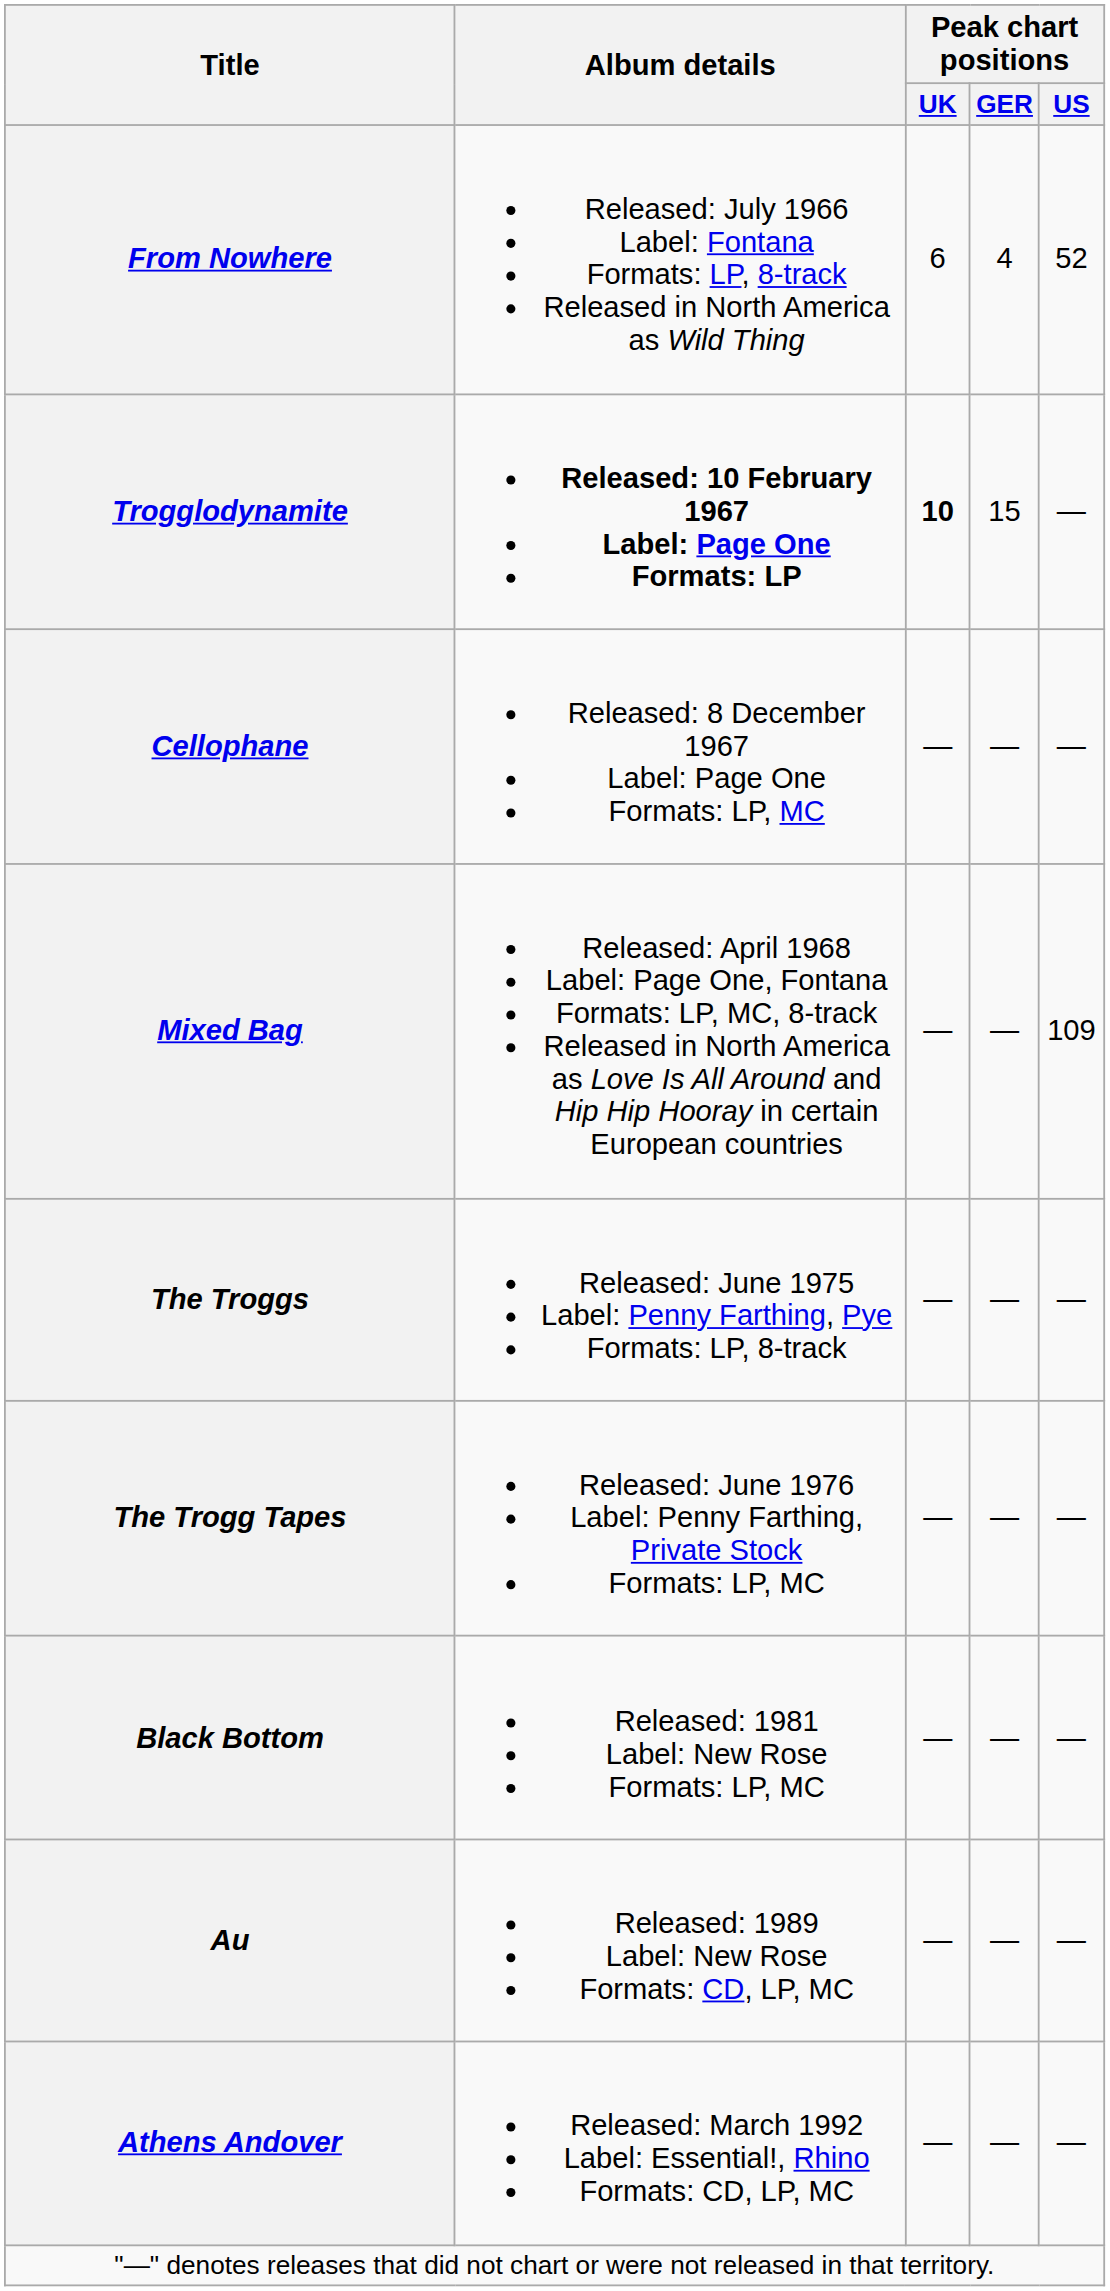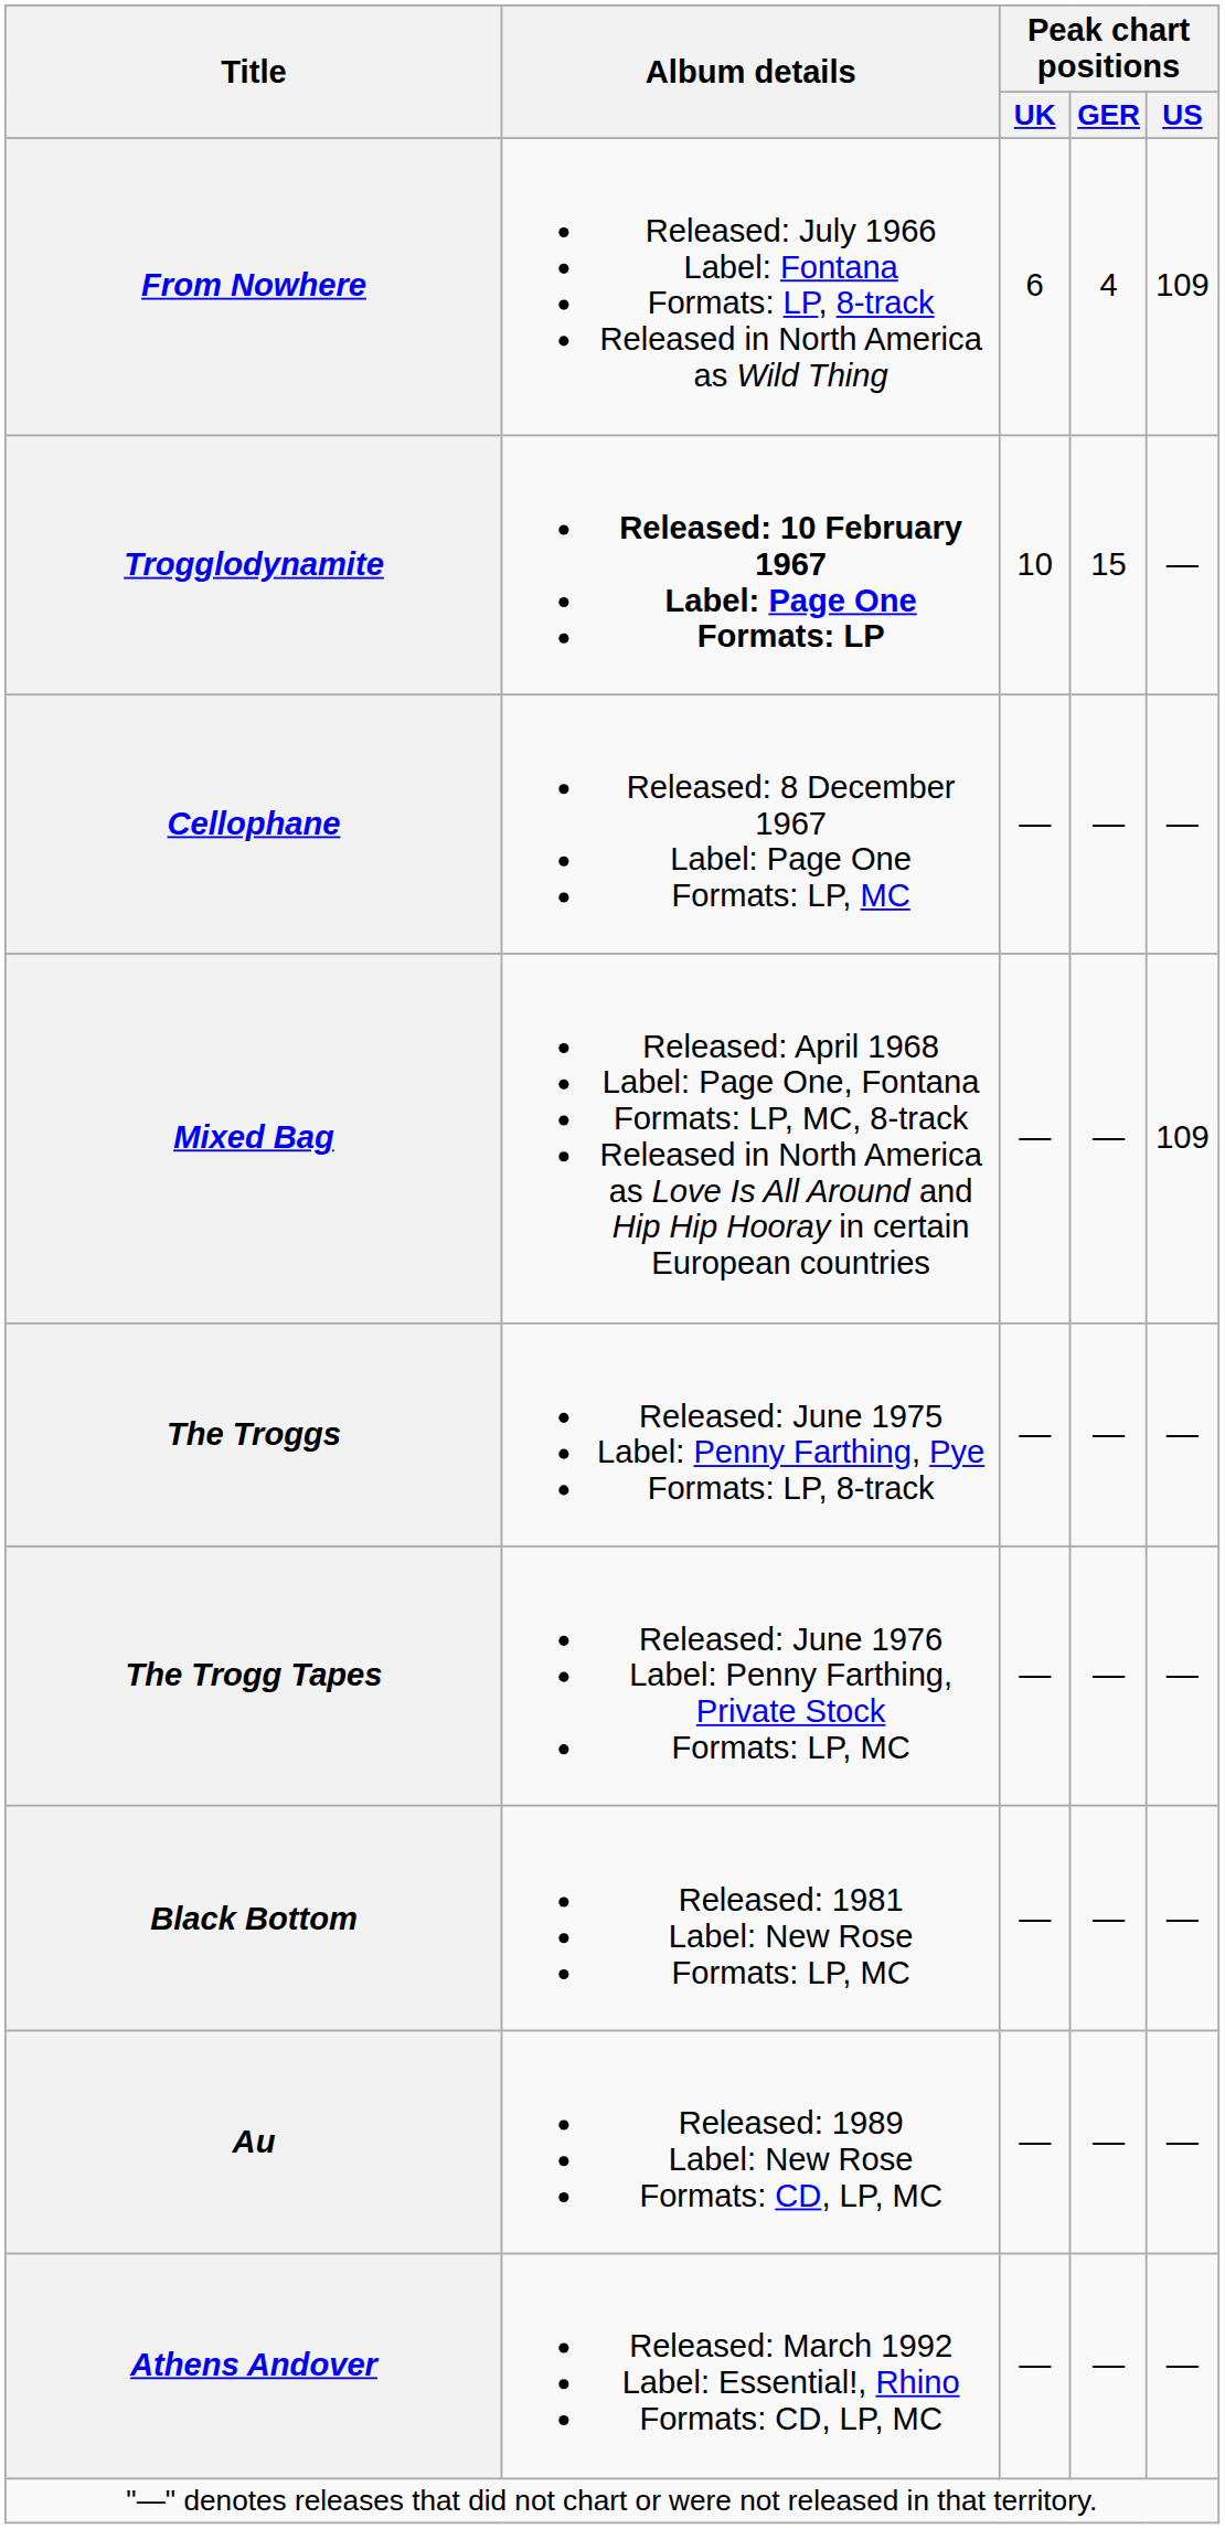 <table class="wikitable plainrowheaders" style="text-align:center;">
 <tr>
 <th rowspan="2" scope="col" style="width:15em;">Title</th>
 <th rowspan="2" scope="col" style="width:15em;">Album details</th>
 <th colspan="3">Peak chart positions</th>
 </tr>
 <tr>
 <th scope="col" style="width:2em;font-size:90%;"><a href='#'>UK</a><br></th>
 <th scope="col" style="width:2em;font-size:90%;"><a href='#'>GER</a><br></th>
 <th scope="col" style="width:2em;font-size:90%;"><a href='#'>US</a><br></th>
 </tr>
 <tr>
 <th scope="row"><em><a href='#'>From Nowhere</a></em></th>
 <td><br><ul><li>Released: July 1966</li><li>Label: <a href='#'>Fontana</a></li><li>Formats: <a href='#'>LP</a>, <a href='#'>8-track</a></li><li>Released in North America as <em>Wild Thing</em></li></ul></td>
 <td>6</td>
 <td>4</td>
-<td>52</td>
+<td>109</td>
 </tr>
 <tr>
 <th scope="row"><em><a href='#'>Trogglodynamite</a></em></th>
 <td><strong><br><ul><li>Released: 10 February 1967</li><li>Label: <a href='#'>Page One</a></li><li>Formats: LP</li></ul></strong></td>
-<td><strong>10</strong></td>
+<td>10</td>
 <td>15</td>
 <td>—</td>
 </tr>
 <tr>
 <th scope="row"><em><a href='#'>Cellophane</a></em></th>
 <td><br><ul><li>Released: 8 December 1967</li><li>Label: Page One</li><li>Formats: LP, <a href='#'>MC</a></li></ul></td>
 <td>—</td>
 <td>—</td>
 <td>—</td>
 </tr>
 <tr>
 <th scope="row"><em><a href='#'>Mixed Bag</a></em></th>
 <td><br><ul><li>Released: April 1968</li><li>Label: Page One, Fontana</li><li>Formats: LP, MC, 8-track</li><li>Released in North America as <em>Love Is All Around</em> and <em>Hip Hip Hooray</em> in certain European countries</li></ul></td>
 <td>—</td>
 <td>—</td>
 <td>109</td>
 </tr>
 <tr>
 <th scope="row"><em>The Troggs</em></th>
 <td><br><ul><li>Released: June 1975</li><li>Label: <a href='#'>Penny Farthing</a>, <a href='#'>Pye</a></li><li>Formats: LP, 8-track</li></ul></td>
 <td>—</td>
 <td>—</td>
 <td>—</td>
 </tr>
 <tr>
 <th scope="row"><em>The Trogg Tapes</em></th>
 <td><br><ul><li>Released: June 1976</li><li>Label: Penny Farthing, <a href='#'>Private Stock</a></li><li>Formats: LP, MC</li></ul></td>
 <td>—</td>
 <td>—</td>
 <td>—</td>
 </tr>
 <tr>
 <th scope="row"><em>Black Bottom</em></th>
 <td><br><ul><li>Released: 1981</li><li>Label: New Rose</li><li>Formats: LP, MC</li></ul></td>
 <td>—</td>
 <td>—</td>
 <td>—</td>
 </tr>
 <tr>
 <th scope="row"><em>Au</em></th>
 <td><br><ul><li>Released: 1989</li><li>Label: New Rose</li><li>Formats: <a href='#'>CD</a>, LP, MC</li></ul></td>
 <td>—</td>
 <td>—</td>
 <td>—</td>
 </tr>
 <tr>
 <th scope="row"><em><a href='#'>Athens Andover</a></em></th>
 <td><br><ul><li>Released: March 1992</li><li>Label: Essential!, <a href='#'>Rhino</a></li><li>Formats: CD, LP, MC</li></ul></td>
 <td>—</td>
 <td>—</td>
 <td>—</td>
 </tr>
 <tr>
 <td colspan="5" style="font-size:90%">"—" denotes releases that did not chart or were not released in that territory.</td>
 </tr>
 </table>
